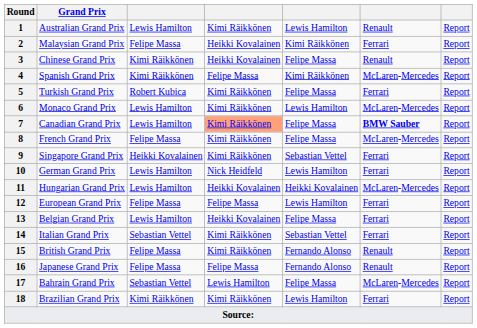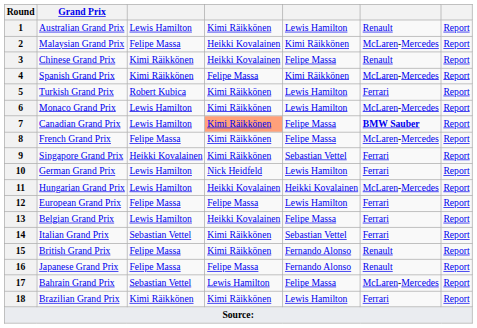 <table class="wikitable sortable" style="font-size: 85%">
 <tr>
 <th>Round</th>
 <th><a href='#'>Grand Prix</a></th>
 <th></th>
 <th></th>
 <th></th>
 <th></th>
 <th class="unsortable"></th>
 </tr>
 <tr>
 <th>1</th>
 <td> <a href='#'>Australian Grand Prix</a></td>
 <td> <a href='#'>Lewis Hamilton</a></td>
 <td> <a href='#'>Kimi Räikkönen</a></td>
 <td> <a href='#'>Lewis Hamilton</a></td>
 <td> <a href='#'>Renault</a></td>
 <td><a href='#'>Report</a></td>
 </tr>
 <tr>
 <th>2</th>
 <td> <a href='#'>Malaysian Grand Prix</a></td>
 <td> <a href='#'>Felipe Massa</a></td>
 <td> <a href='#'>Heikki Kovalainen</a></td>
 <td> <a href='#'>Kimi Räikkönen</a></td>
-<td> <a href='#'>Ferrari</a></td>
+<td nowrap> <a href='#'>McLaren</a>-<a href='#'>Mercedes</a></td>
 <td><a href='#'>Report</a></td>
 </tr>
 <tr>
 <th>3</th>
 <td> <a href='#'>Chinese Grand Prix</a></td>
 <td> <a href='#'>Kimi Räikkönen</a></td>
 <td> <a href='#'>Heikki Kovalainen</a></td>
 <td> <a href='#'>Felipe Massa</a></td>
 <td> <a href='#'>Renault</a></td>
 <td><a href='#'>Report</a></td>
 </tr>
 <tr>
 <th>4</th>
 <td> <a href='#'>Spanish Grand Prix</a></td>
 <td> <a href='#'>Kimi Räikkönen</a></td>
 <td> <a href='#'>Felipe Massa</a></td>
 <td> <a href='#'>Kimi Räikkönen</a></td>
 <td> <a href='#'>McLaren</a>-<a href='#'>Mercedes</a></td>
 <td><a href='#'>Report</a></td>
 </tr>
 <tr>
 <th>5</th>
 <td> <a href='#'>Turkish Grand Prix</a></td>
 <td> <a href='#'>Robert Kubica</a></td>
 <td> <a href='#'>Kimi Räikkönen</a></td>
-<td> <a href='#'>Felipe Massa</a></td>
+<td> <a href='#'>Lewis Hamilton</a></td>
 <td> <a href='#'>Ferrari</a></td>
 <td><a href='#'>Report</a></td>
 </tr>
 <tr>
 <th>6</th>
 <td> <a href='#'>Monaco Grand Prix</a></td>
 <td> <a href='#'>Lewis Hamilton</a></td>
 <td> <a href='#'>Kimi Räikkönen</a></td>
 <td> <a href='#'>Lewis Hamilton</a></td>
 <td nowrap> <a href='#'>McLaren</a>-<a href='#'>Mercedes</a></td>
 <td><a href='#'>Report</a></td>
 </tr>
 <tr>
 <th>7</th>
 <td> <a href='#'>Canadian Grand Prix</a></td>
 <td> <a href='#'>Lewis Hamilton</a></td>
 <td style="background: lightsalmon;"> <a href='#'>Kimi Räikkönen</a></td>
 <td> <a href='#'>Felipe Massa</a></td>
 <td nowrap><strong> <a href='#'>BMW Sauber</a></strong></td>
 <td><a href='#'>Report</a></td>
 </tr>
 <tr>
 <th>8</th>
 <td> <a href='#'>French Grand Prix</a></td>
 <td> <a href='#'>Felipe Massa</a></td>
 <td> <a href='#'>Kimi Räikkönen</a></td>
 <td> <a href='#'>Felipe Massa</a></td>
 <td> <a href='#'>McLaren</a>-<a href='#'>Mercedes</a></td>
 <td><a href='#'>Report</a></td>
 </tr>
 <tr>
 <th>9</th>
 <td> <a href='#'>Singapore Grand Prix</a></td>
 <td nowrap> <a href='#'>Heikki Kovalainen</a></td>
 <td> <a href='#'>Kimi Räikkönen</a></td>
 <td> <a href='#'>Sebastian Vettel</a></td>
 <td> <a href='#'>Ferrari</a></td>
 <td><a href='#'>Report</a></td>
 </tr>
 <tr>
 <th>10</th>
 <td> <a href='#'>German Grand Prix</a></td>
 <td> <a href='#'>Lewis Hamilton</a></td>
 <td> <a href='#'>Nick Heidfeld</a></td>
 <td> <a href='#'>Lewis Hamilton</a></td>
 <td> <a href='#'>Ferrari</a></td>
 <td><a href='#'>Report</a></td>
 </tr>
 <tr>
 <th>11</th>
 <td nowrap> <a href='#'>Hungarian Grand Prix</a></td>
 <td> <a href='#'>Lewis Hamilton</a></td>
 <td> <a href='#'>Heikki Kovalainen</a></td>
 <td nowrap> <a href='#'>Heikki Kovalainen</a></td>
 <td> <a href='#'>McLaren</a>-<a href='#'>Mercedes</a></td>
 <td><a href='#'>Report</a></td>
 </tr>
 <tr>
 <th>12</th>
 <td> <a href='#'>European Grand Prix</a></td>
 <td> <a href='#'>Felipe Massa</a></td>
 <td> <a href='#'>Felipe Massa</a></td>
 <td> <a href='#'>Lewis Hamilton</a></td>
 <td> <a href='#'>Ferrari</a></td>
 <td><a href='#'>Report</a></td>
 </tr>
 <tr>
 <th>13</th>
 <td> <a href='#'>Belgian Grand Prix</a></td>
 <td> <a href='#'>Lewis Hamilton</a></td>
 <td nowrap> <a href='#'>Heikki Kovalainen</a></td>
 <td> <a href='#'>Felipe Massa</a></td>
 <td> <a href='#'>Ferrari</a></td>
 <td><a href='#'>Report</a></td>
 </tr>
 <tr>
 <th>14</th>
 <td> <a href='#'>Italian Grand Prix</a></td>
 <td> <a href='#'>Sebastian Vettel</a></td>
 <td> <a href='#'>Kimi Räikkönen</a></td>
 <td> <a href='#'>Sebastian Vettel</a></td>
 <td> <a href='#'>Ferrari</a></td>
 <td><a href='#'>Report</a></td>
 </tr>
 <tr>
 <th>15</th>
 <td> <a href='#'>British Grand Prix</a></td>
 <td> <a href='#'>Felipe Massa</a></td>
 <td> <a href='#'>Kimi Räikkönen</a></td>
 <td> <a href='#'>Fernando Alonso</a></td>
 <td> <a href='#'>Renault</a></td>
 <td><a href='#'>Report</a></td>
 </tr>
 <tr>
 <th>16</th>
 <td> <a href='#'>Japanese Grand Prix</a></td>
 <td> <a href='#'>Felipe Massa</a></td>
 <td> <a href='#'>Felipe Massa</a></td>
 <td> <a href='#'>Fernando Alonso</a></td>
 <td> <a href='#'>Renault</a></td>
 <td><a href='#'>Report</a></td>
 </tr>
 <tr>
 <th>17</th>
 <td> <a href='#'>Bahrain Grand Prix</a></td>
 <td> <a href='#'>Sebastian Vettel</a></td>
 <td> <a href='#'>Lewis Hamilton</a></td>
 <td> <a href='#'>Felipe Massa</a></td>
 <td> <a href='#'>McLaren</a>-<a href='#'>Mercedes</a></td>
 <td><a href='#'>Report</a></td>
 </tr>
 <tr>
 <th>18</th>
 <td> <a href='#'>Brazilian Grand Prix</a></td>
 <td> <a href='#'>Kimi Räikkönen</a></td>
 <td> <a href='#'>Kimi Räikkönen</a></td>
 <td> <a href='#'>Lewis Hamilton</a></td>
 <td> <a href='#'>Ferrari</a></td>
 <td><a href='#'>Report</a></td>
 </tr>
 <tr class="sortbottom">
 <td colspan="7" style="background-color:#EAECF0;text-align:center"><strong>Source:</strong></td>
 </tr>
 </table>
